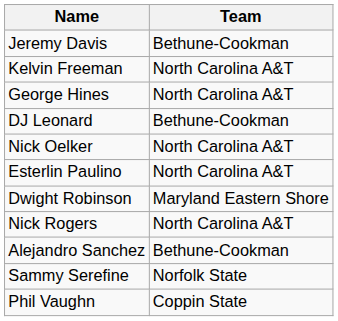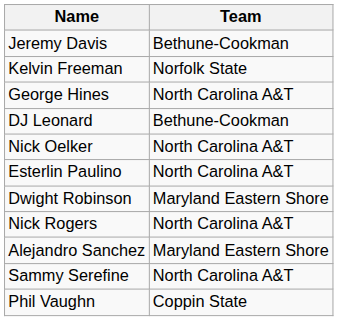 <table class=wikitable>
 <tr>
 <th>Name</th>
 <th>Team</th>
 </tr>
 <tr>
 <td>Jeremy Davis</td>
 <td>Bethune-Cookman</td>
 </tr>
 <tr>
 <td>Kelvin Freeman</td>
-<td>North Carolina A&T</td>
+<td>Norfolk State</td>
 </tr>
 <tr>
 <td>George Hines</td>
 <td>North Carolina A&T</td>
 </tr>
 <tr>
 <td>DJ Leonard</td>
 <td>Bethune-Cookman</td>
 </tr>
 <tr>
 <td>Nick Oelker</td>
 <td>North Carolina A&T</td>
 </tr>
 <tr>
 <td>Esterlin Paulino</td>
 <td>North Carolina A&T</td>
 </tr>
 <tr>
 <td>Dwight Robinson</td>
 <td>Maryland Eastern Shore</td>
 </tr>
 <tr>
 <td>Nick Rogers</td>
 <td>North Carolina A&T</td>
 </tr>
 <tr>
 <td>Alejandro Sanchez</td>
-<td>Bethune-Cookman</td>
+<td>Maryland Eastern Shore</td>
 </tr>
 <tr>
 <td>Sammy Serefine</td>
-<td>Norfolk State</td>
+<td>North Carolina A&T</td>
 </tr>
 <tr>
 <td>Phil Vaughn</td>
 <td>Coppin State</td>
 </tr>
 </table>
